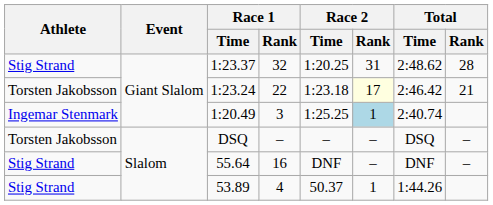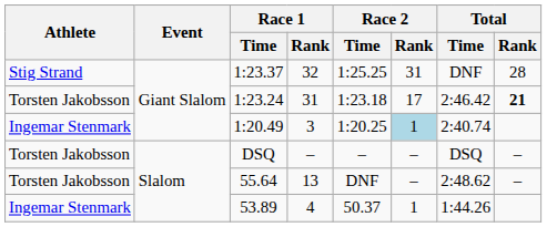 <table class="wikitable" style="font-size:90%">
 <tr>
 <th rowspan="2">Athlete</th>
 <th rowspan="2">Event</th>
 <th colspan="2">Race 1</th>
 <th colspan="2">Race 2</th>
 <th colspan="2">Total</th>
 </tr>
 <tr>
 <th>Time</th>
 <th>Rank</th>
 <th>Time</th>
 <th>Rank</th>
 <th>Time</th>
 <th>Rank</th>
 </tr>
 <tr>
 <td><a href='#'>Stig Strand</a></td>
 <td rowspan="3">Giant Slalom</td>
 <td align="center">1:23.37</td>
 <td align="center">32</td>
-<td align="center">1:20.25</td>
+<td align="center">1:25.25</td>
 <td align="center">31</td>
-<td align="center">2:48.62</td>
+<td align="center">DNF</td>
 <td align="center">28</td>
 </tr>
 <tr>
 <td>Torsten Jakobsson</td>
 <td align="center">1:23.24</td>
-<td align="center">22</td>
+<td align="center">31</td>
 <td align="center">1:23.18</td>
-<td align="center" style="background: lightyellow;">17</td>
+<td align="center">17</td>
 <td align="center">2:46.42</td>
-<td align="center">21</td>
+<td align="center"><strong>21</strong></td>
 </tr>
 <tr>
 <td><a href='#'>Ingemar Stenmark</a></td>
 <td align="center">1:20.49</td>
 <td align="center">3</td>
-<td align="center">1:25.25</td>
+<td align="center">1:20.25</td>
 <td align="center" style="background: lightblue;">1</td>
 <td align="center">2:40.74</td>
 <td align="center"></td>
 </tr>
 <tr>
 <td>Torsten Jakobsson</td>
 <td rowspan="3">Slalom</td>
 <td align="center">DSQ</td>
 <td align="center">–</td>
 <td align="center">–</td>
 <td align="center">–</td>
 <td align="center">DSQ</td>
 <td align="center">–</td>
 </tr>
 <tr>
-<td><a href='#'>Stig Strand</a></td>
+<td>Torsten Jakobsson</td>
 <td align="center">55.64</td>
-<td align="center">16</td>
+<td align="center">13</td>
 <td align="center">DNF</td>
 <td align="center">–</td>
-<td align="center">DNF</td>
+<td align="center">2:48.62</td>
 <td align="center">–</td>
 </tr>
 <tr>
-<td><a href='#'>Stig Strand</a></td>
+<td><a href='#'>Ingemar Stenmark</a></td>
 <td align="center">53.89</td>
 <td align="center">4</td>
 <td align="center">50.37</td>
 <td align="center">1</td>
 <td align="center">1:44.26</td>
 <td align="center"></td>
 </tr>
 </table>
